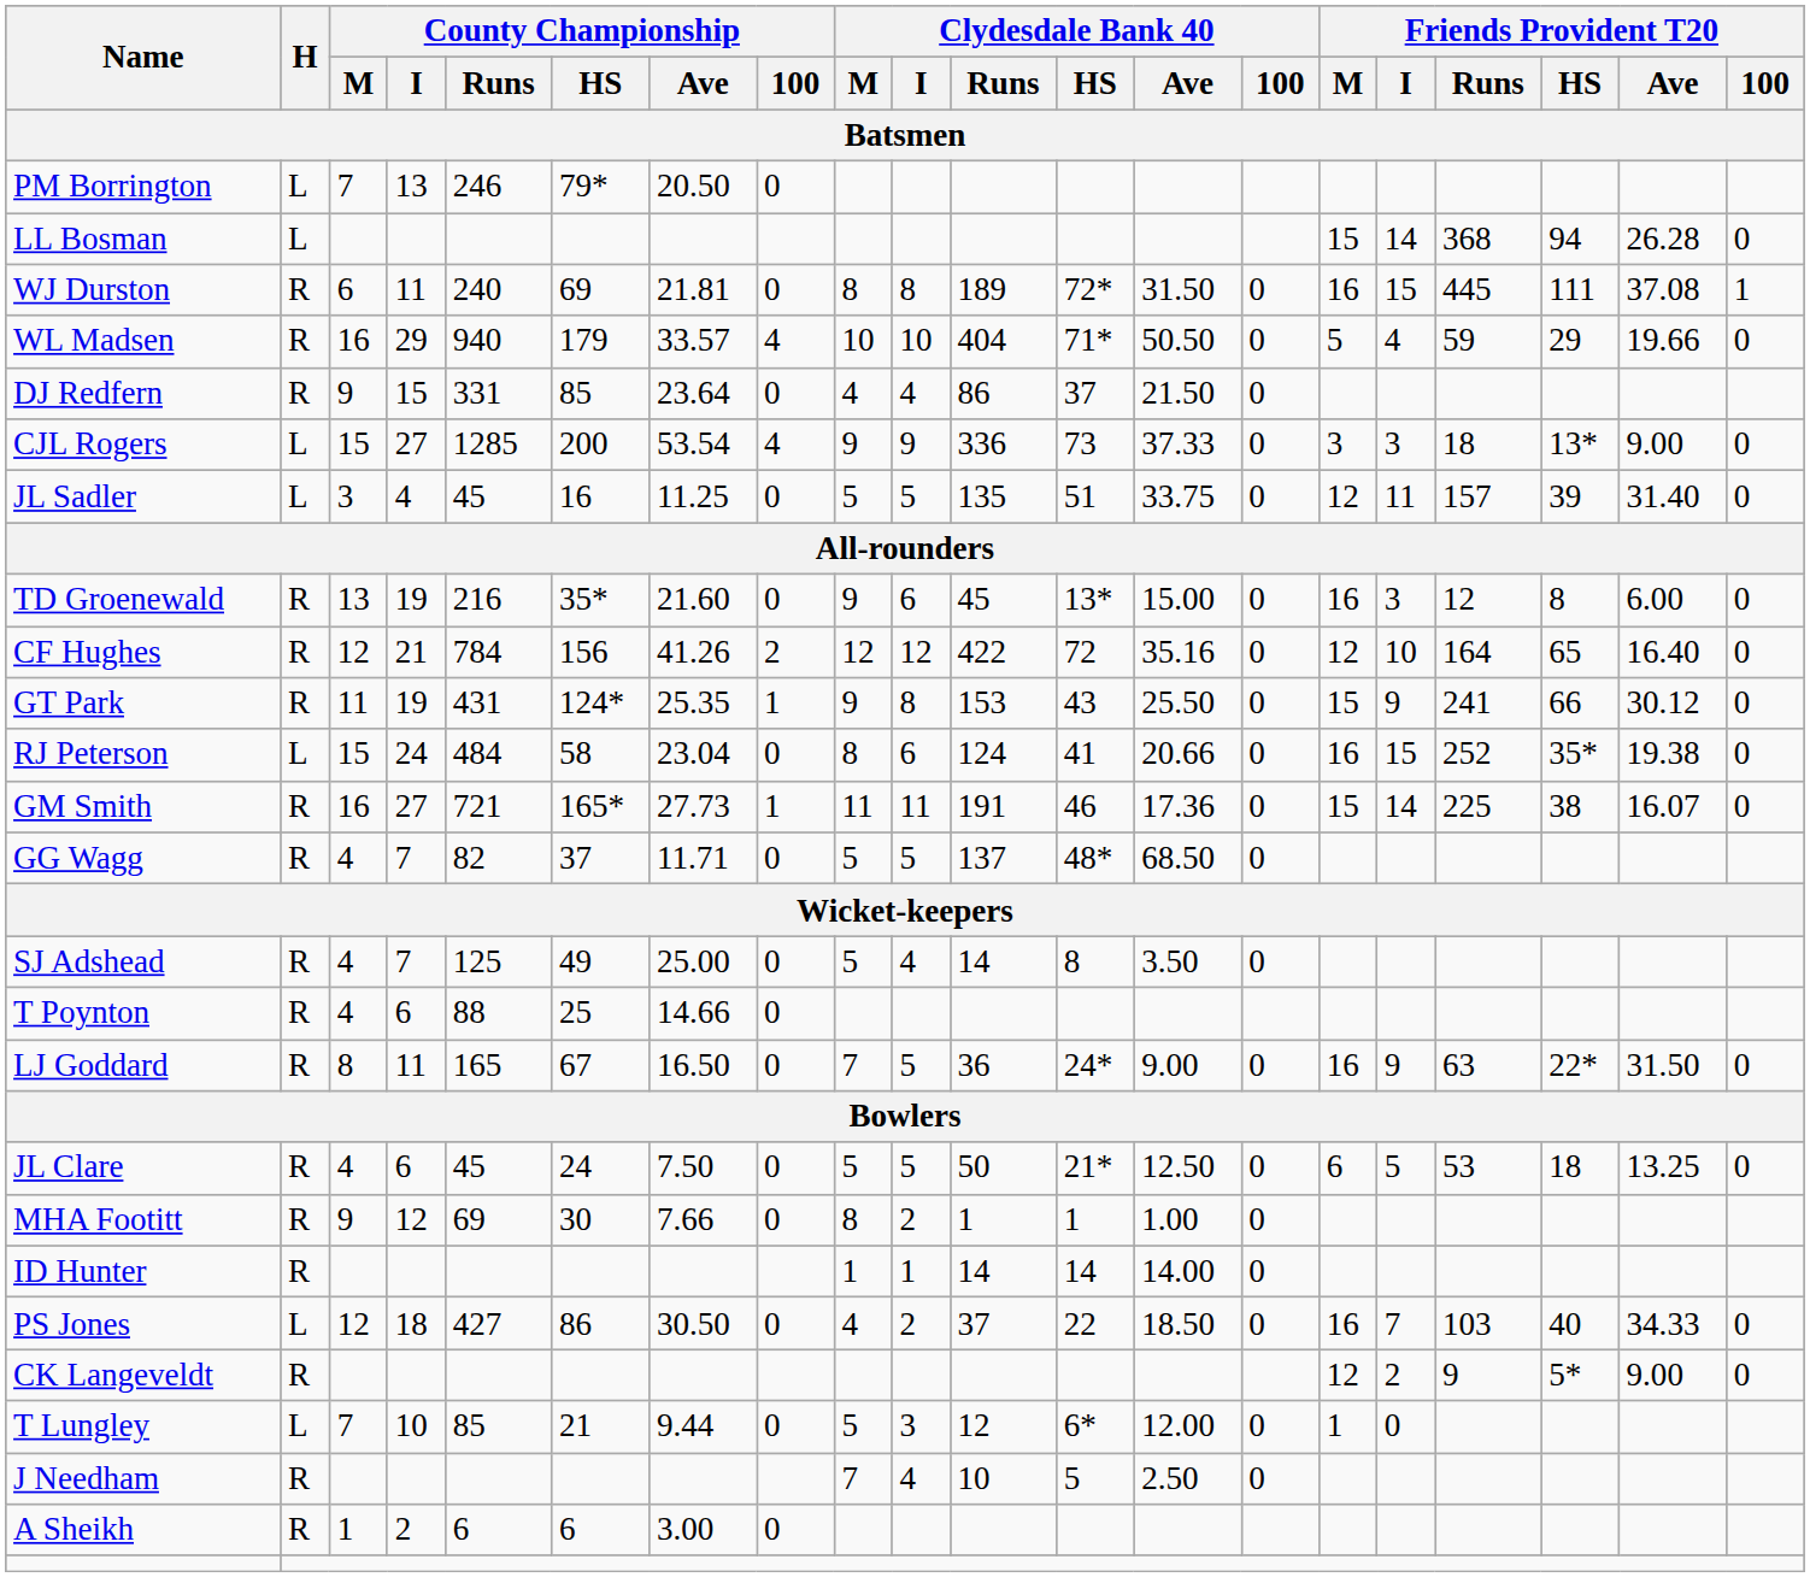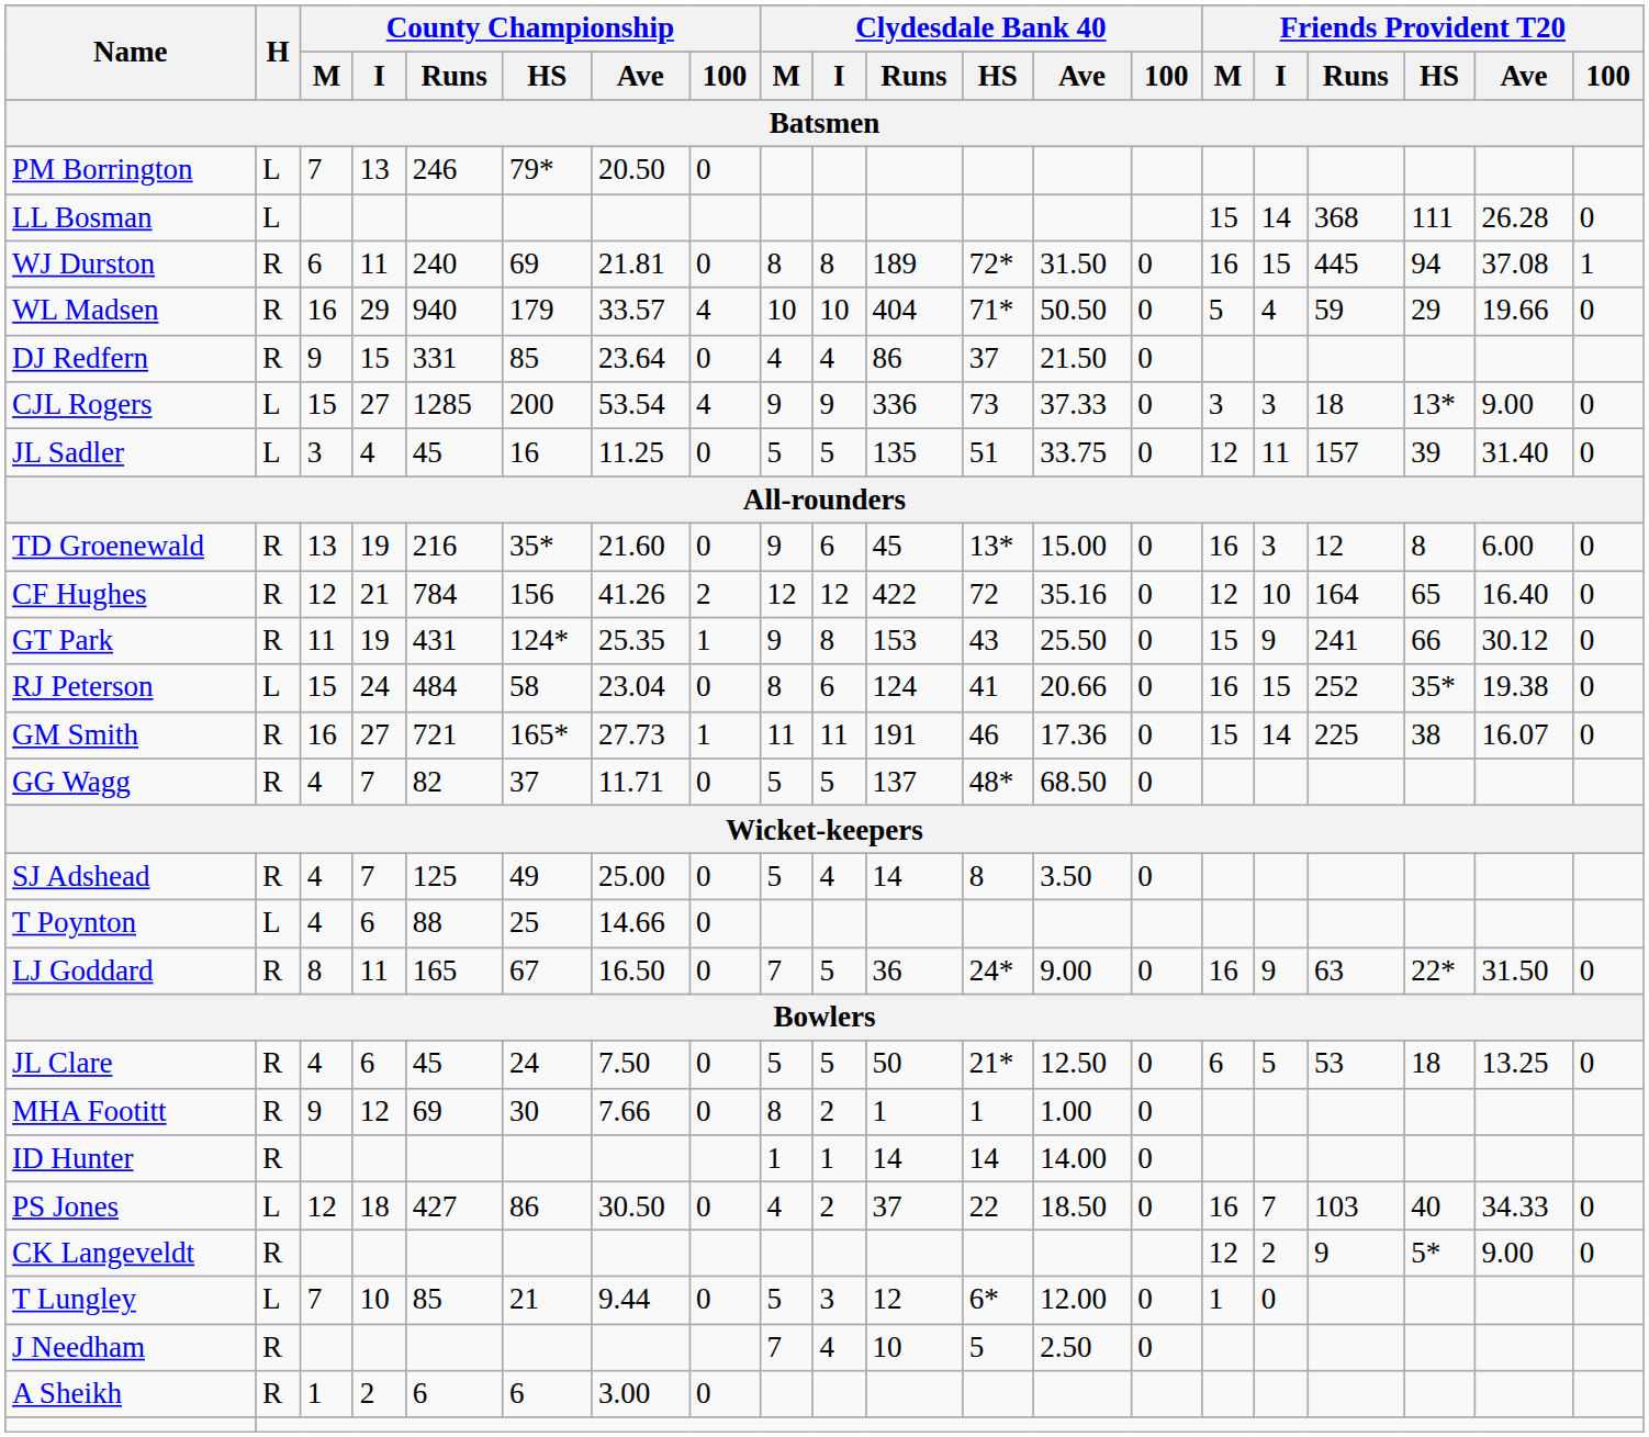 <table class="wikitable " width="100%">
 <tr bgcolor="#efefef">
 <th rowspan=2>Name</th>
 <th rowspan=2>H</th>
 <th colspan=6><a href='#'>County Championship</a></th>
 <th colspan=6><a href='#'>Clydesdale Bank 40</a></th>
 <th colspan=6><a href='#'>Friends Provident T20</a></th>
 </tr>
 <tr>
 <th>M</th>
 <th>I</th>
 <th>Runs</th>
 <th>HS</th>
 <th>Ave</th>
 <th>100</th>
 <th>M</th>
 <th>I</th>
 <th>Runs</th>
 <th>HS</th>
 <th>Ave</th>
 <th>100</th>
 <th>M</th>
 <th>I</th>
 <th>Runs</th>
 <th>HS</th>
 <th>Ave</th>
 <th>100</th>
 </tr>
 <tr>
 <th colspan=20>Batsmen</th>
 </tr>
 <tr>
 <td><a href='#'>PM Borrington</a></td>
 <td>L</td>
 <td>7</td>
 <td>13</td>
 <td>246</td>
 <td>79*</td>
 <td>20.50</td>
 <td>0</td>
 <td></td>
 <td></td>
 <td></td>
 <td></td>
 <td></td>
 <td></td>
 <td></td>
 <td></td>
 <td></td>
 <td></td>
 <td></td>
 <td></td>
 </tr>
 <tr>
 <td><a href='#'>LL Bosman</a></td>
 <td>L</td>
 <td></td>
 <td></td>
 <td></td>
 <td></td>
 <td></td>
 <td></td>
 <td></td>
 <td></td>
 <td></td>
 <td></td>
 <td></td>
 <td></td>
 <td>15</td>
 <td>14</td>
 <td>368</td>
-<td>94</td>
+<td>111</td>
 <td>26.28</td>
 <td>0</td>
 </tr>
 <tr>
 <td><a href='#'>WJ Durston</a></td>
 <td>R</td>
 <td>6</td>
 <td>11</td>
 <td>240</td>
 <td>69</td>
 <td>21.81</td>
 <td>0</td>
 <td>8</td>
 <td>8</td>
 <td>189</td>
 <td>72*</td>
 <td>31.50</td>
 <td>0</td>
 <td>16</td>
 <td>15</td>
 <td>445</td>
-<td>111</td>
+<td>94</td>
 <td>37.08</td>
 <td>1</td>
 </tr>
 <tr>
 <td><a href='#'>WL Madsen</a></td>
 <td>R</td>
 <td>16</td>
 <td>29</td>
 <td>940</td>
 <td>179</td>
 <td>33.57</td>
 <td>4</td>
 <td>10</td>
 <td>10</td>
 <td>404</td>
 <td>71*</td>
 <td>50.50</td>
 <td>0</td>
 <td>5</td>
 <td>4</td>
 <td>59</td>
 <td>29</td>
 <td>19.66</td>
 <td>0</td>
 </tr>
 <tr>
 <td><a href='#'>DJ Redfern</a></td>
 <td>R</td>
 <td>9</td>
 <td>15</td>
 <td>331</td>
 <td>85</td>
 <td>23.64</td>
 <td>0</td>
 <td>4</td>
 <td>4</td>
 <td>86</td>
 <td>37</td>
 <td>21.50</td>
 <td>0</td>
 <td></td>
 <td></td>
 <td></td>
 <td></td>
 <td></td>
 <td></td>
 </tr>
 <tr>
 <td><a href='#'>CJL Rogers</a></td>
 <td>L</td>
 <td>15</td>
 <td>27</td>
 <td>1285</td>
 <td>200</td>
 <td>53.54</td>
 <td>4</td>
 <td>9</td>
 <td>9</td>
 <td>336</td>
 <td>73</td>
 <td>37.33</td>
 <td>0</td>
 <td>3</td>
 <td>3</td>
 <td>18</td>
 <td>13*</td>
 <td>9.00</td>
 <td>0</td>
 </tr>
 <tr>
 <td><a href='#'>JL Sadler</a></td>
 <td>L</td>
 <td>3</td>
 <td>4</td>
 <td>45</td>
 <td>16</td>
 <td>11.25</td>
 <td>0</td>
 <td>5</td>
 <td>5</td>
 <td>135</td>
 <td>51</td>
 <td>33.75</td>
 <td>0</td>
 <td>12</td>
 <td>11</td>
 <td>157</td>
 <td>39</td>
 <td>31.40</td>
 <td>0</td>
 </tr>
 <tr>
 <th colspan=26>All-rounders</th>
 </tr>
 <tr>
 <td><a href='#'>TD Groenewald</a></td>
 <td>R</td>
 <td>13</td>
 <td>19</td>
 <td>216</td>
 <td>35*</td>
 <td>21.60</td>
 <td>0</td>
 <td>9</td>
 <td>6</td>
 <td>45</td>
 <td>13*</td>
 <td>15.00</td>
 <td>0</td>
 <td>16</td>
 <td>3</td>
 <td>12</td>
 <td>8</td>
 <td>6.00</td>
 <td>0</td>
 </tr>
 <tr>
 <td><a href='#'>CF Hughes</a></td>
 <td>R</td>
 <td>12</td>
 <td>21</td>
 <td>784</td>
 <td>156</td>
 <td>41.26</td>
 <td>2</td>
 <td>12</td>
 <td>12</td>
 <td>422</td>
 <td>72</td>
 <td>35.16</td>
 <td>0</td>
 <td>12</td>
 <td>10</td>
 <td>164</td>
 <td>65</td>
 <td>16.40</td>
 <td>0</td>
 </tr>
 <tr>
 <td><a href='#'>GT Park</a></td>
 <td>R</td>
 <td>11</td>
 <td>19</td>
 <td>431</td>
 <td>124*</td>
 <td>25.35</td>
 <td>1</td>
 <td>9</td>
 <td>8</td>
 <td>153</td>
 <td>43</td>
 <td>25.50</td>
 <td>0</td>
 <td>15</td>
 <td>9</td>
 <td>241</td>
 <td>66</td>
 <td>30.12</td>
 <td>0</td>
 </tr>
 <tr>
 <td><a href='#'>RJ Peterson</a></td>
 <td>L</td>
 <td>15</td>
 <td>24</td>
 <td>484</td>
 <td>58</td>
 <td>23.04</td>
 <td>0</td>
 <td>8</td>
 <td>6</td>
 <td>124</td>
 <td>41</td>
 <td>20.66</td>
 <td>0</td>
 <td>16</td>
 <td>15</td>
 <td>252</td>
 <td>35*</td>
 <td>19.38</td>
 <td>0</td>
 </tr>
 <tr>
 <td><a href='#'>GM Smith</a></td>
 <td>R</td>
 <td>16</td>
 <td>27</td>
 <td>721</td>
 <td>165*</td>
 <td>27.73</td>
 <td>1</td>
 <td>11</td>
 <td>11</td>
 <td>191</td>
 <td>46</td>
 <td>17.36</td>
 <td>0</td>
 <td>15</td>
 <td>14</td>
 <td>225</td>
 <td>38</td>
 <td>16.07</td>
 <td>0</td>
 </tr>
 <tr>
 <td><a href='#'>GG Wagg</a></td>
 <td>R</td>
 <td>4</td>
 <td>7</td>
 <td>82</td>
 <td>37</td>
 <td>11.71</td>
 <td>0</td>
 <td>5</td>
 <td>5</td>
 <td>137</td>
 <td>48*</td>
 <td>68.50</td>
 <td>0</td>
 <td></td>
 <td></td>
 <td></td>
 <td></td>
 <td></td>
 <td></td>
 </tr>
 <tr>
 <th colspan=26>Wicket-keepers</th>
 </tr>
 <tr>
 <td><a href='#'>SJ Adshead</a></td>
 <td>R</td>
 <td>4</td>
 <td>7</td>
 <td>125</td>
 <td>49</td>
 <td>25.00</td>
 <td>0</td>
 <td>5</td>
 <td>4</td>
 <td>14</td>
 <td>8</td>
 <td>3.50</td>
 <td>0</td>
 <td></td>
 <td></td>
 <td></td>
 <td></td>
 <td></td>
 <td></td>
 </tr>
 <tr>
 <td><a href='#'>T Poynton</a></td>
-<td>R</td>
+<td>L</td>
 <td>4</td>
 <td>6</td>
 <td>88</td>
 <td>25</td>
 <td>14.66</td>
 <td>0</td>
 <td></td>
 <td></td>
 <td></td>
 <td></td>
 <td></td>
 <td></td>
 <td></td>
 <td></td>
 <td></td>
 <td></td>
 <td></td>
 <td></td>
 </tr>
 <tr>
 <td><a href='#'>LJ Goddard</a></td>
 <td>R</td>
 <td>8</td>
 <td>11</td>
 <td>165</td>
 <td>67</td>
 <td>16.50</td>
 <td>0</td>
 <td>7</td>
 <td>5</td>
 <td>36</td>
 <td>24*</td>
 <td>9.00</td>
 <td>0</td>
 <td>16</td>
 <td>9</td>
 <td>63</td>
 <td>22*</td>
 <td>31.50</td>
 <td>0</td>
 </tr>
 <tr>
 <th colspan=26>Bowlers</th>
 </tr>
 <tr>
 <td><a href='#'>JL Clare</a></td>
 <td>R</td>
 <td>4</td>
 <td>6</td>
 <td>45</td>
 <td>24</td>
 <td>7.50</td>
 <td>0</td>
 <td>5</td>
 <td>5</td>
 <td>50</td>
 <td>21*</td>
 <td>12.50</td>
 <td>0</td>
 <td>6</td>
 <td>5</td>
 <td>53</td>
 <td>18</td>
 <td>13.25</td>
 <td>0</td>
 </tr>
 <tr>
 <td><a href='#'>MHA Footitt</a></td>
 <td>R</td>
 <td>9</td>
 <td>12</td>
 <td>69</td>
 <td>30</td>
 <td>7.66</td>
 <td>0</td>
 <td>8</td>
 <td>2</td>
 <td>1</td>
 <td>1</td>
 <td>1.00</td>
 <td>0</td>
 <td></td>
 <td></td>
 <td></td>
 <td></td>
 <td></td>
 <td></td>
 </tr>
 <tr>
 <td><a href='#'>ID Hunter</a></td>
 <td>R</td>
 <td></td>
 <td></td>
 <td></td>
 <td></td>
 <td></td>
 <td></td>
 <td>1</td>
 <td>1</td>
 <td>14</td>
 <td>14</td>
 <td>14.00</td>
 <td>0</td>
 <td></td>
 <td></td>
 <td></td>
 <td></td>
 <td></td>
 <td></td>
 </tr>
 <tr>
 <td><a href='#'>PS Jones</a></td>
 <td>L</td>
 <td>12</td>
 <td>18</td>
 <td>427</td>
 <td>86</td>
 <td>30.50</td>
 <td>0</td>
 <td>4</td>
 <td>2</td>
 <td>37</td>
 <td>22</td>
 <td>18.50</td>
 <td>0</td>
 <td>16</td>
 <td>7</td>
 <td>103</td>
 <td>40</td>
 <td>34.33</td>
 <td>0</td>
 </tr>
 <tr>
 <td><a href='#'>CK Langeveldt</a></td>
 <td>R</td>
 <td></td>
 <td></td>
 <td></td>
 <td></td>
 <td></td>
 <td></td>
 <td></td>
 <td></td>
 <td></td>
 <td></td>
 <td></td>
 <td></td>
 <td>12</td>
 <td>2</td>
 <td>9</td>
 <td>5*</td>
 <td>9.00</td>
 <td>0</td>
 </tr>
 <tr>
 <td><a href='#'>T Lungley</a></td>
 <td>L</td>
 <td>7</td>
 <td>10</td>
 <td>85</td>
 <td>21</td>
 <td>9.44</td>
 <td>0</td>
 <td>5</td>
 <td>3</td>
 <td>12</td>
 <td>6*</td>
 <td>12.00</td>
 <td>0</td>
 <td>1</td>
 <td>0</td>
 <td></td>
 <td></td>
 <td></td>
 <td></td>
 </tr>
 <tr>
 <td><a href='#'>J Needham</a></td>
 <td>R</td>
 <td></td>
 <td></td>
 <td></td>
 <td></td>
 <td></td>
 <td></td>
 <td>7</td>
 <td>4</td>
 <td>10</td>
 <td>5</td>
 <td>2.50</td>
 <td>0</td>
 <td></td>
 <td></td>
 <td></td>
 <td></td>
 <td></td>
 <td></td>
 </tr>
 <tr>
 <td><a href='#'>A Sheikh</a></td>
 <td>R</td>
 <td>1</td>
 <td>2</td>
 <td>6</td>
 <td>6</td>
 <td>3.00</td>
 <td>0</td>
 <td></td>
 <td></td>
 <td></td>
 <td></td>
 <td></td>
 <td></td>
 <td></td>
 <td></td>
 <td></td>
 <td></td>
 <td></td>
 <td></td>
 </tr>
 <tr>
 <td></td>
 </tr>
 </table>
